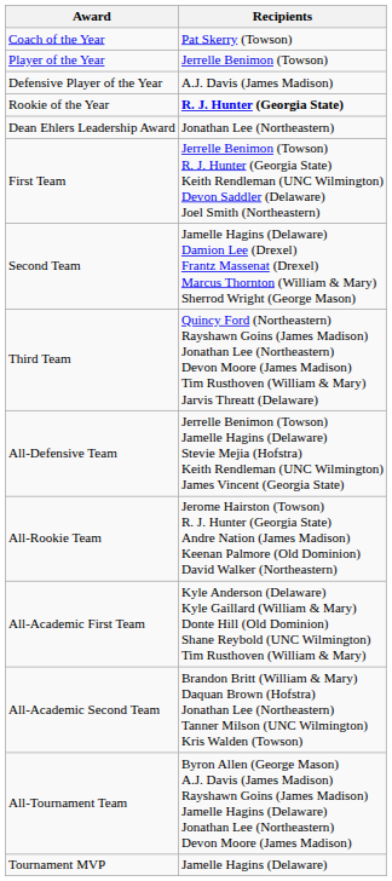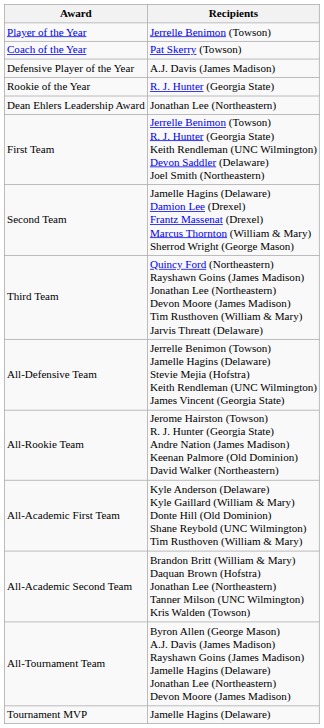 <table class="wikitable" style="white-space:nowrap; font-size:90%;">
 <tr>
 <th>Award</th>
 <th>Recipients</th>
 </tr>
 <tr>
+<td><a href='#'>Player of the Year</a></td>
+<td><a href='#'>Jerrelle Benimon</a> (Towson)</td>
+</tr>
+<tr>
 <td><a href='#'>Coach of the Year</a></td>
 <td><a href='#'>Pat Skerry</a> (Towson)</td>
-</tr>
-<tr>
-<td><a href='#'>Player of the Year</a></td>
-<td><a href='#'>Jerrelle Benimon</a> (Towson)</td>
 </tr>
 <tr>
 <td>Defensive Player of the Year</td>
 <td>A.J. Davis (James Madison)</td>
 </tr>
 <tr>
 <td>Rookie of the Year</td>
-<td><strong><a href='#'>R. J. Hunter</a> (Georgia State)</strong></td>
+<td><a href='#'>R. J. Hunter</a> (Georgia State)</td>
 </tr>
 <tr>
 <td>Dean Ehlers Leadership Award</td>
 <td>Jonathan Lee (Northeastern)</td>
 </tr>
 <tr>
 <td>First Team</td>
 <td><a href='#'>Jerrelle Benimon</a> (Towson) <br> <a href='#'>R. J. Hunter</a> (Georgia State) <br> Keith Rendleman (UNC Wilmington) <br> <a href='#'>Devon Saddler</a> (Delaware) <br> Joel Smith (Northeastern)</td>
 </tr>
 <tr>
 <td>Second Team</td>
 <td>Jamelle Hagins (Delaware) <br> <a href='#'>Damion Lee</a> (Drexel) <br> <a href='#'>Frantz Massenat</a> (Drexel) <br> <a href='#'>Marcus Thornton</a> (William & Mary) <br> Sherrod Wright (George Mason)</td>
 </tr>
 <tr>
 <td>Third Team</td>
 <td><a href='#'>Quincy Ford</a> (Northeastern) <br> Rayshawn Goins (James Madison) <br> Jonathan Lee (Northeastern) <br> Devon Moore (James Madison) <br> Tim Rusthoven (William & Mary) <br> Jarvis Threatt (Delaware)</td>
 </tr>
 <tr>
 <td>All-Defensive Team</td>
 <td>Jerrelle Benimon (Towson) <br> Jamelle Hagins (Delaware) <br> Stevie Mejia (Hofstra) <br> Keith Rendleman (UNC Wilmington) <br> James Vincent (Georgia State)</td>
 </tr>
 <tr>
 <td>All-Rookie Team</td>
 <td>Jerome Hairston (Towson) <br> R. J. Hunter (Georgia State) <br> Andre Nation (James Madison) <br> Keenan Palmore (Old Dominion) <br> David Walker (Northeastern)</td>
 </tr>
 <tr>
 <td>All-Academic First Team</td>
 <td>Kyle Anderson (Delaware) <br> Kyle Gaillard (William & Mary) <br> Donte Hill (Old Dominion) <br> Shane Reybold (UNC Wilmington) <br> Tim Rusthoven (William & Mary)</td>
 </tr>
 <tr>
 <td>All-Academic Second Team</td>
 <td>Brandon Britt (William & Mary) <br> Daquan Brown (Hofstra) <br> Jonathan Lee (Northeastern) <br> Tanner Milson (UNC Wilmington) <br> Kris Walden (Towson)</td>
 </tr>
 <tr>
 <td>All-Tournament Team</td>
 <td>Byron Allen (George Mason) <br> A.J. Davis (James Madison) <br> Rayshawn Goins (James Madison) <br> Jamelle Hagins (Delaware) <br> Jonathan Lee (Northeastern) <br> Devon Moore (James Madison)</td>
 </tr>
 <tr>
 <td>Tournament MVP</td>
 <td>Jamelle Hagins (Delaware)</td>
 </tr>
 </table>
